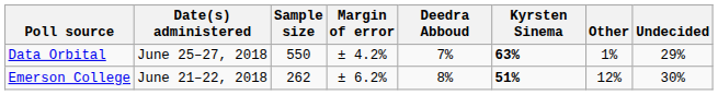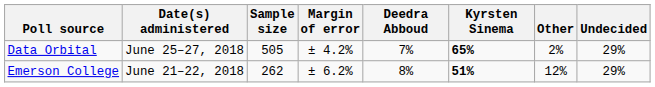 <table class="wikitable" style="font-size:90%">
 <tr valign=bottom>
 <th>Poll source</th>
 <th>Date(s)<br>administered</th>
 <th>Sample<br>size</th>
 <th>Margin<br>of error</th>
 <th style="width:75px;">Deedra<br>Abboud</th>
 <th style="width:75px;">Kyrsten<br>Sinema</th>
 <th>Other</th>
 <th>Undecided</th>
 </tr>
 <tr>
 <td><a href='#'>Data Orbital</a></td>
 <td align=center>June 25–27, 2018</td>
-<td align=center>550</td>
+<td align=center>505</td>
 <td align=center>± 4.2%</td>
 <td align=center>7%</td>
-<td><strong>63%</strong></td>
-<td align=center>1%</td>
+<td><strong>65%</strong></td>
+<td align=center>2%</td>
 <td align=center>29%</td>
 </tr>
 <tr>
 <td><a href='#'>Emerson College</a></td>
 <td align=center>June 21–22, 2018</td>
 <td align=center>262</td>
 <td align=center>± 6.2%</td>
 <td align=center>8%</td>
 <td><strong>51%</strong></td>
 <td align=center>12%</td>
-<td align=center>30%</td>
+<td align=center>29%</td>
 </tr>
 </table>
